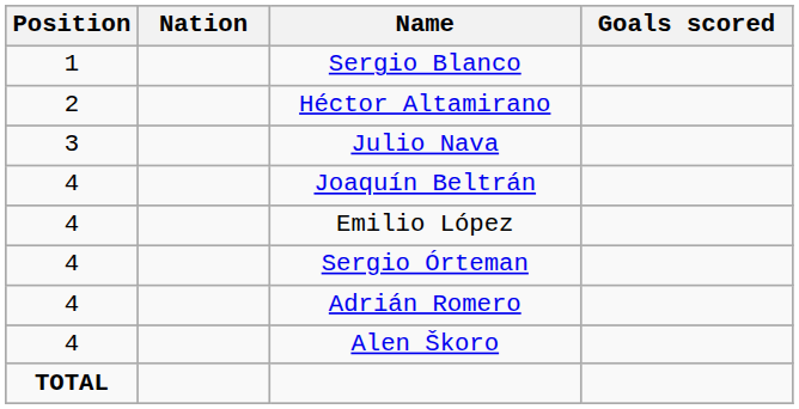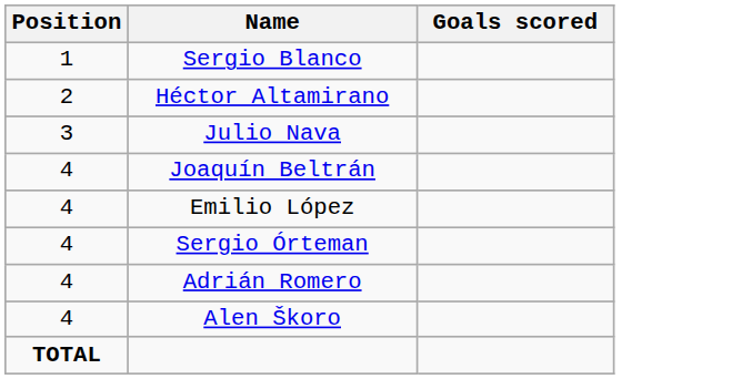 <table class="wikitable" style="font-size: 95%; text-align: center;">
 <tr>
 <th width=60>Position</th>
-<th width=60>Nation</th>
 <th width=150>Name</th>
 <th width=100>Goals scored</th>
 </tr>
 <tr>
 <td>1</td>
-<td></td>
 <td><a href='#'>Sergio Blanco</a></td>
 <td></td>
 </tr>
 <tr>
 <td>2</td>
-<td></td>
 <td><a href='#'>Héctor Altamirano</a></td>
 <td></td>
 </tr>
 <tr>
 <td>3</td>
-<td></td>
 <td><a href='#'>Julio Nava</a></td>
 <td></td>
 </tr>
 <tr>
 <td>4</td>
-<td></td>
 <td><a href='#'>Joaquín Beltrán</a></td>
 <td></td>
 </tr>
 <tr>
 <td>4</td>
-<td></td>
 <td>Emilio López</td>
 <td></td>
 </tr>
 <tr>
 <td>4</td>
-<td></td>
 <td><a href='#'>Sergio Órteman</a></td>
 <td></td>
 </tr>
 <tr>
 <td>4</td>
-<td></td>
 <td><a href='#'>Adrián Romero</a></td>
 <td></td>
 </tr>
 <tr>
 <td>4</td>
-<td></td>
 <td><a href='#'>Alen Škoro</a></td>
 <td></td>
 </tr>
 <tr>
 <td><strong>TOTAL</strong></td>
 <td></td>
 <td></td>
-<td></td>
 </tr>
 </table>
